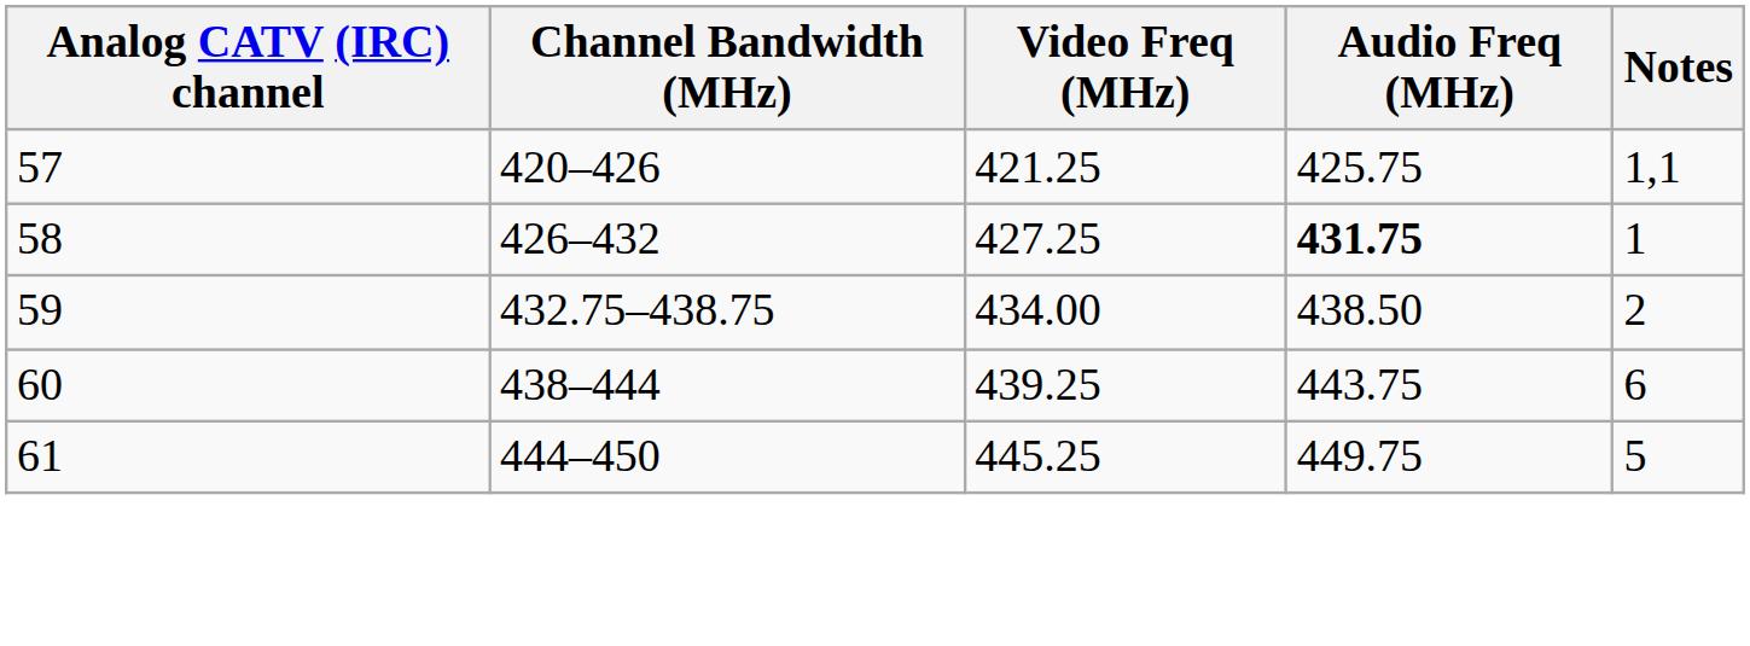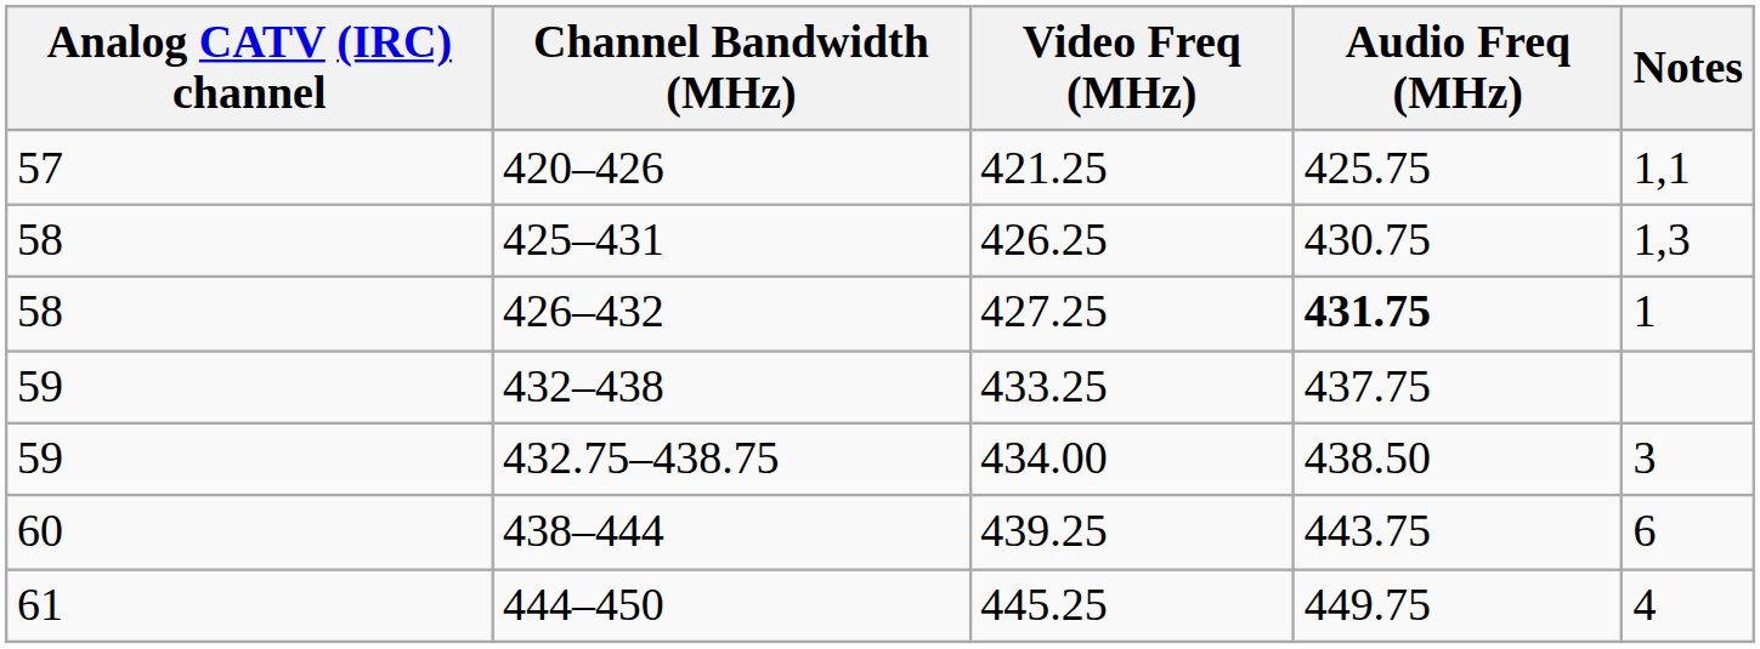 <table class="wikitable">
 <tr>
 <th>Analog <a href='#'>CATV</a> <a href='#'>(IRC)</a> channel</th>
 <th>Channel Bandwidth (MHz)</th>
 <th>Video Freq (MHz)</th>
 <th>Audio Freq (MHz)</th>
 <th>Notes</th>
 </tr>
 <tr>
 <td>57</td>
 <td>420–426</td>
 <td>421.25</td>
 <td>425.75</td>
 <td>1,1</td>
 </tr>
 <tr>
 <td>58</td>
+<td>425–431</td>
+<td>426.25</td>
+<td>430.75</td>
+<td>1,3</td>
+</tr>
+<tr>
+<td>58</td>
 <td>426–432</td>
 <td>427.25</td>
 <td><strong>431.75</strong></td>
 <td>1</td>
 </tr>
 <tr>
 <td>59</td>
+<td>432–438</td>
+<td>433.25</td>
+<td>437.75</td>
+<td></td>
+</tr>
+<tr>
+<td>59</td>
 <td>432.75–438.75</td>
 <td>434.00</td>
 <td>438.50</td>
-<td>2</td>
+<td>3</td>
 </tr>
 <tr>
 <td>60</td>
 <td>438–444</td>
 <td>439.25</td>
 <td>443.75</td>
 <td>6</td>
 </tr>
 <tr>
 <td>61</td>
 <td>444–450</td>
 <td>445.25</td>
 <td>449.75</td>
-<td>5</td>
+<td>4</td>
 </tr>
 </table>
